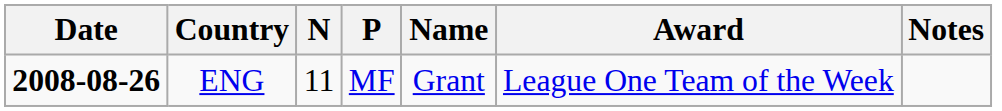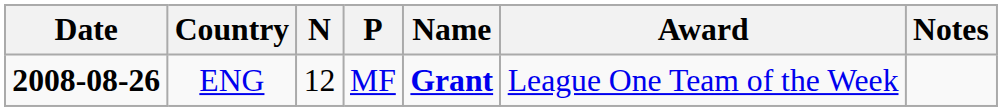 <table class="wikitable sortable" style="text-align:center">
 <tr>
 <th>Date</th>
 <th>Country</th>
 <th>N</th>
 <th>P</th>
 <th>Name</th>
 <th>Award</th>
 <th class="unsortable">Notes</th>
 </tr>
 <tr>
 <td><strong>2008-08-26</strong></td>
 <td> <a href='#'>ENG</a></td>
-<td>11</td>
+<td>12</td>
 <td><a href='#'>MF</a></td>
-<td><a href='#'>Grant</a></td>
+<td><strong><a href='#'>Grant</a></strong></td>
 <td><a href='#'>League One Team of the Week</a></td>
 </tr>
 </table>
